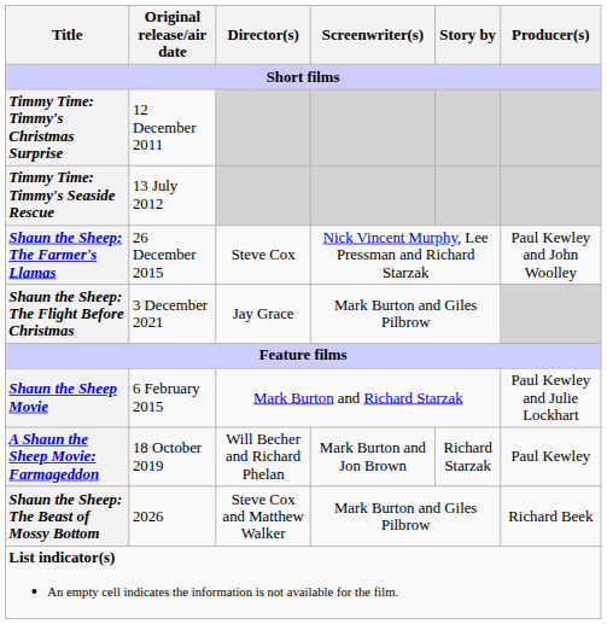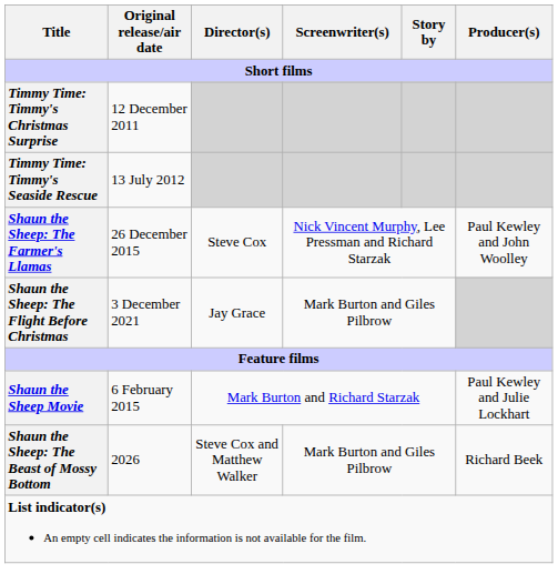 <table class="wikitable plainrowheaders" style="text-align:center; width:99%">
 <tr>
 <th scope="col">Title</th>
 <th scope="col">Original release/air date</th>
 <th scope="col">Director(s)</th>
 <th scope="col">Screenwriter(s)</th>
 <th scope="col">Story by</th>
 <th scope="col">Producer(s)</th>
 </tr>
 <tr>
 <th colspan="6" style="background-color:#ccccff;">Short films</th>
 </tr>
 <tr>
 <th scope="row" style="text-align:left"><em>Timmy Time: Timmy's Christmas Surprise</em></th>
 <td style="text-align:left">12 December 2011</td>
 <td style="background:#d3d3d3;"></td>
 <td style="background:#d3d3d3;"></td>
 <td style="background:#d3d3d3;"></td>
 <td style="background:#d3d3d3;"></td>
 </tr>
 <tr>
 <th scope="row" style="text-align:left"><em>Timmy Time: Timmy's Seaside Rescue</em></th>
 <td style="text-align:left">13 July 2012</td>
 <td style="background:#d3d3d3;"></td>
 <td style="background:#d3d3d3;"></td>
 <td style="background:#d3d3d3;"></td>
 <td style="background:#d3d3d3;"></td>
 </tr>
 <tr>
 <th scope="row" style="text-align:left"><em><a href='#'>Shaun the Sheep: The Farmer's Llamas</a></em></th>
 <td style="text-align:left">26 December 2015</td>
 <td>Steve Cox</td>
 <td colspan="2"><a href='#'>Nick Vincent Murphy</a>, Lee Pressman and Richard Starzak</td>
 <td>Paul Kewley and John Woolley</td>
 </tr>
 <tr>
 <th scope="row" style="text-align:left"><em>Shaun the Sheep: The Flight Before Christmas</em></th>
 <td style="text-align:left">3 December 2021</td>
 <td>Jay Grace</td>
 <td colspan="2">Mark Burton and Giles Pilbrow</td>
 <td style="background:#d3d3d3;"></td>
 </tr>
 <tr>
 <th colspan="6" style="background-color:#ccccff;">Feature films</th>
 </tr>
 <tr>
 <th scope="row" style="text-align:left"><em><a href='#'>Shaun the Sheep Movie</a></em></th>
 <td style="text-align:left">6 February 2015</td>
 <td colspan="3"><a href='#'>Mark Burton</a> and <a href='#'>Richard Starzak</a></td>
 <td>Paul Kewley and Julie Lockhart</td>
 </tr>
 <tr>
-<th scope="row" style="text-align:left"><em><a href='#'>A Shaun the Sheep Movie: Farmageddon</a></em></th>
-<td style="text-align:left">18 October 2019</td>
-<td>Will Becher and Richard Phelan</td>
-<td>Mark Burton and Jon Brown</td>
-<td>Richard Starzak</td>
-<td>Paul Kewley</td>
-</tr>
-<tr>
 <th scope="row" style="text-align:left"><em>Shaun the Sheep: The Beast of Mossy Bottom</em></th>
 <td style="text-align:left">2026</td>
 <td>Steve Cox and Matthew Walker</td>
 <td colspan="2">Mark Burton and Giles Pilbrow</td>
 <td>Richard Beek</td>
 </tr>
 <tr>
 <td colspan="6" style="text-align:left;"><strong>List indicator(s)</strong><br><ul><li><small>An empty cell indicates the information is not available for the film.</small></li></ul></td>
 </tr>
 </table>
